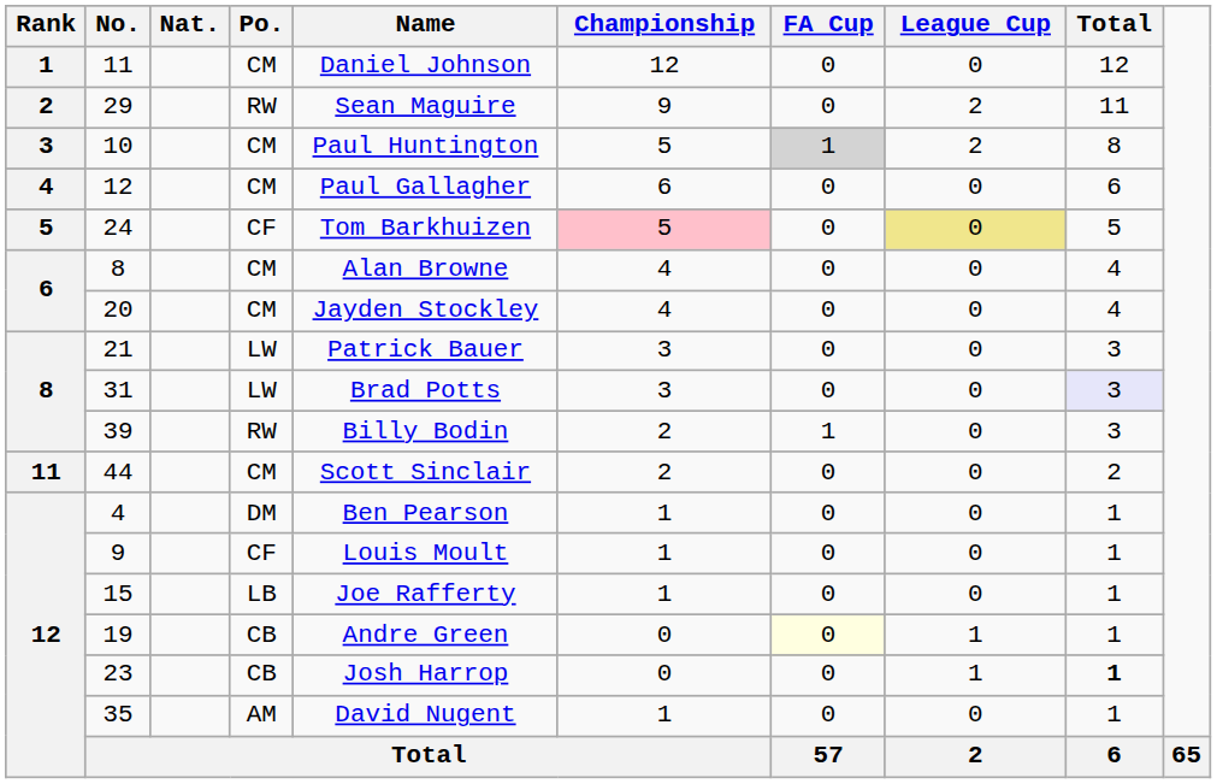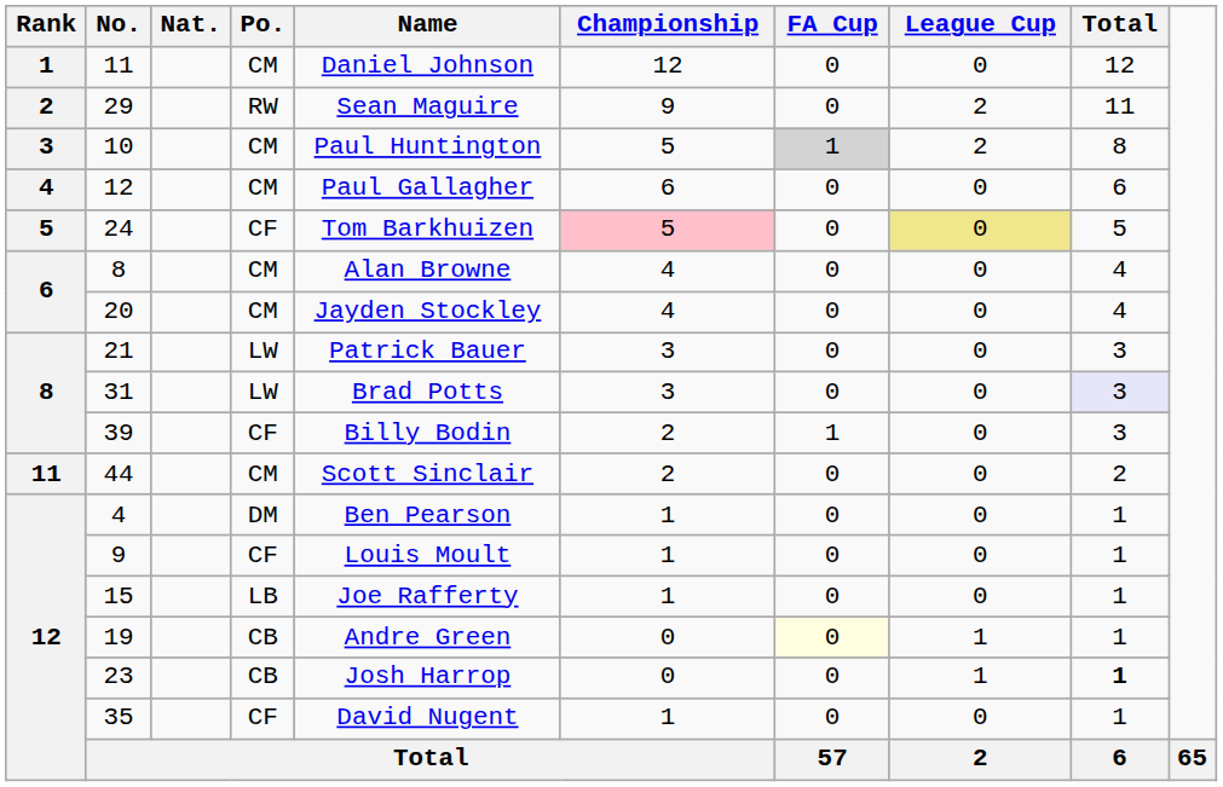 <table class="wikitable" style="text-align:center; font-size:95%; width:95%;">
 <tr>
 <th>Rank</th>
 <th>No.</th>
 <th>Nat.</th>
 <th>Po.</th>
 <th>Name</th>
 <th><a href='#'>Championship</a></th>
 <th><a href='#'>FA Cup</a></th>
 <th><a href='#'>League Cup</a></th>
 <th>Total</th>
 </tr>
 <tr>
 <th rowspan=1>1</th>
 <td>11</td>
 <td></td>
 <td>CM</td>
 <td><a href='#'>Daniel Johnson</a></td>
 <td>12</td>
 <td>0</td>
 <td>0</td>
 <td>12</td>
 </tr>
 <tr>
 <th rowspan=1>2</th>
 <td>29</td>
 <td></td>
 <td>RW</td>
 <td><a href='#'>Sean Maguire</a></td>
 <td>9</td>
 <td>0</td>
 <td>2</td>
 <td>11</td>
 </tr>
 <tr>
 <th rowspan=1>3</th>
 <td>10</td>
 <td></td>
 <td>CM</td>
 <td><a href='#'>Paul Huntington</a></td>
 <td>5</td>
 <td style="background: lightgrey;">1</td>
 <td>2</td>
 <td>8</td>
 </tr>
 <tr>
 <th rowspan=1>4</th>
 <td>12</td>
 <td></td>
 <td>CM</td>
 <td><a href='#'>Paul Gallagher</a></td>
 <td>6</td>
 <td>0</td>
 <td>0</td>
 <td>6</td>
 </tr>
 <tr>
 <th rowspan=1>5</th>
 <td>24</td>
 <td></td>
 <td>CF</td>
 <td><a href='#'>Tom Barkhuizen</a></td>
 <td style="background: pink;">5</td>
 <td>0</td>
 <td style="background: khaki;">0</td>
 <td>5</td>
 </tr>
 <tr>
 <th rowspan=2>6</th>
 <td>8</td>
 <td></td>
 <td>CM</td>
 <td><a href='#'>Alan Browne</a></td>
 <td>4</td>
 <td>0</td>
 <td>0</td>
 <td>4</td>
 </tr>
 <tr>
 <td>20</td>
 <td></td>
 <td>CM</td>
 <td><a href='#'>Jayden Stockley</a></td>
 <td>4</td>
 <td>0</td>
 <td>0</td>
 <td>4</td>
 </tr>
 <tr>
 <th rowspan=3>8</th>
 <td>21</td>
 <td></td>
 <td>LW</td>
 <td><a href='#'>Patrick Bauer</a></td>
 <td>3</td>
 <td>0</td>
 <td>0</td>
 <td>3</td>
 </tr>
 <tr>
 <td>31</td>
 <td></td>
 <td>LW</td>
 <td><a href='#'>Brad Potts</a></td>
 <td>3</td>
 <td>0</td>
 <td>0</td>
 <td style="background: lavender;">3</td>
 </tr>
 <tr>
 <td>39</td>
 <td></td>
-<td>RW</td>
+<td>CF</td>
 <td><a href='#'>Billy Bodin</a></td>
 <td>2</td>
 <td>1</td>
 <td>0</td>
 <td>3</td>
 </tr>
 <tr>
 <th rowspan=1>11</th>
 <td>44</td>
 <td></td>
 <td>CM</td>
 <td><a href='#'>Scott Sinclair</a></td>
 <td>2</td>
 <td>0</td>
 <td>0</td>
 <td>2</td>
 </tr>
 <tr>
 <th rowspan=8>12</th>
 <td>4</td>
 <td></td>
 <td>DM</td>
 <td><a href='#'>Ben Pearson</a></td>
 <td>1</td>
 <td>0</td>
 <td>0</td>
 <td>1</td>
 </tr>
 <tr>
 <td>9</td>
 <td></td>
 <td>CF</td>
 <td><a href='#'>Louis Moult</a></td>
 <td>1</td>
 <td>0</td>
 <td>0</td>
 <td>1</td>
 </tr>
 <tr>
 <td>15</td>
 <td></td>
 <td>LB</td>
 <td><a href='#'>Joe Rafferty</a></td>
 <td>1</td>
 <td>0</td>
 <td>0</td>
 <td>1</td>
 </tr>
 <tr>
 <td>19</td>
 <td></td>
 <td>CB</td>
 <td><a href='#'>Andre Green</a></td>
 <td>0</td>
 <td style="background: lightyellow;">0</td>
 <td>1</td>
 <td>1</td>
 </tr>
 <tr>
 <td>23</td>
 <td></td>
 <td>CB</td>
 <td><a href='#'>Josh Harrop</a></td>
 <td>0</td>
 <td>0</td>
 <td>1</td>
 <td><strong>1</strong></td>
 </tr>
 <tr>
 <td>35</td>
 <td></td>
-<td>AM</td>
+<td>CF</td>
 <td><a href='#'>David Nugent</a></td>
 <td>1</td>
 <td>0</td>
 <td>0</td>
 <td>1</td>
 </tr>
 <tr>
 <th colspan=5>Total</th>
 <th>57</th>
 <th>2</th>
 <th>6</th>
 <th>65</th>
 </tr>
 </table>
